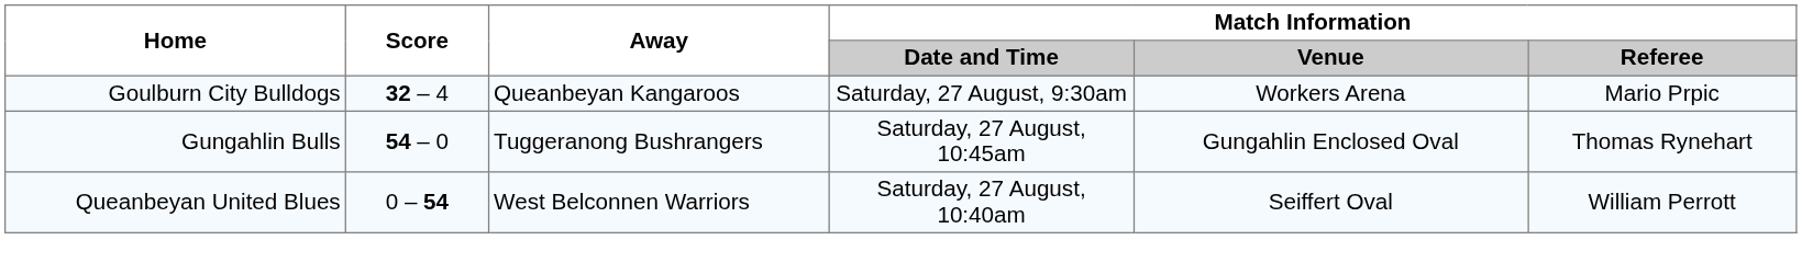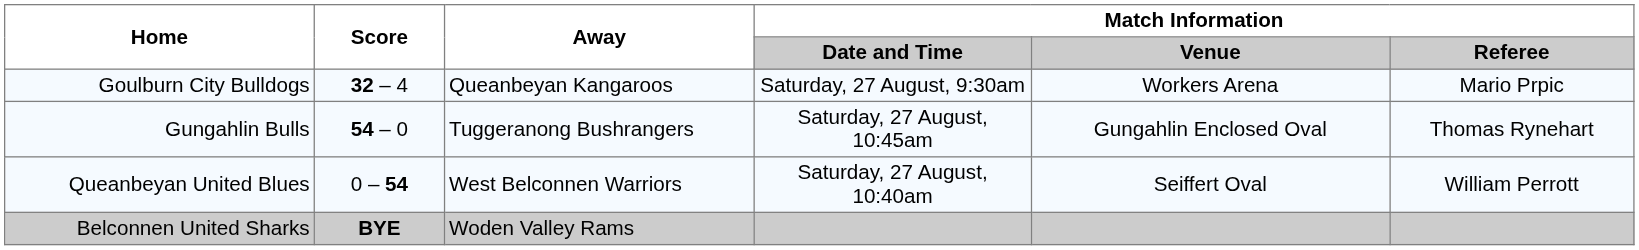 <table width="100%" cellspacing="0" cellpadding="3" border="1" style="border-collapse:collapse;  text-align:center;">
 <tr>
 <th rowspan="2" width="19%">Home</th>
 <th rowspan="2" width="8%">Score</th>
 <th rowspan="2" width="19%">Away</th>
 <th colspan="3">Match Information</th>
 </tr>
 <tr bgcolor="#CCCCCC">
 <th width="17%">Date and Time</th>
 <th width="22%">Venue</th>
 <th width="50%">Referee</th>
 </tr>
 <tr style="text-align:center; background:#f5faff;">
 <td align="right">Goulburn City Bulldogs </td>
 <td><strong>32</strong> – 4</td>
 <td align="left"> Queanbeyan Kangaroos</td>
 <td>Saturday, 27 August, 9:30am</td>
 <td>Workers Arena</td>
 <td>Mario Prpic</td>
 </tr>
 <tr style="text-align:center; background:#f5faff;">
 <td align="right">Gungahlin Bulls </td>
 <td><strong>54</strong> – 0</td>
 <td align="left"> Tuggeranong Bushrangers</td>
 <td>Saturday, 27 August, 10:45am</td>
 <td>Gungahlin Enclosed Oval</td>
 <td>Thomas Rynehart</td>
 </tr>
 <tr style="text-align:center; background:#f5faff;">
 <td align="right">Queanbeyan United Blues </td>
 <td>0 – <strong>54</strong></td>
 <td align="left"> West Belconnen Warriors</td>
 <td>Saturday, 27 August, 10:40am</td>
 <td>Seiffert Oval</td>
 <td>William Perrott</td>
 </tr>
+<tr style="text-align:center; background:#CCCCCC;">
+<td align="right">Belconnen United Sharks </td>
+<td><strong>BYE</strong></td>
+<td align="left"> Woden Valley Rams</td>
+<td></td>
+<td></td>
+<td></td>
+</tr>
 </table>
